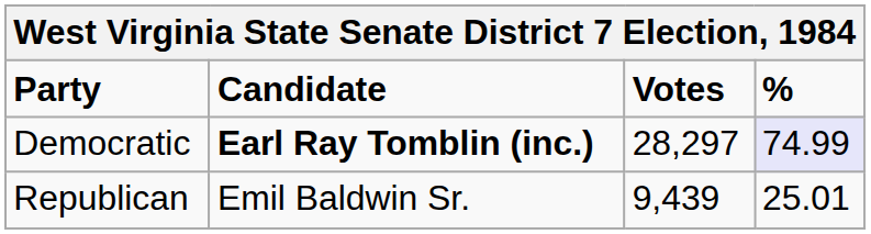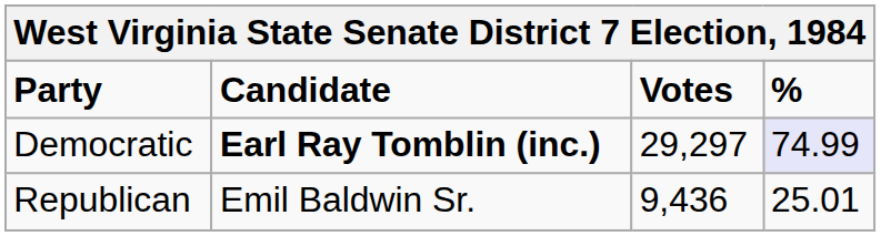 <table class="wikitable">
 <tr>
 <th colspan="4">West Virginia State Senate District 7 Election, 1984</th>
 </tr>
 <tr>
 <td><strong>Party</strong></td>
 <td><strong>Candidate</strong></td>
 <td><strong>Votes</strong></td>
 <td><strong>%</strong></td>
 </tr>
 <tr>
 <td>Democratic</td>
 <td><strong>Earl Ray Tomblin (inc.)</strong></td>
-<td>28,297</td>
+<td>29,297</td>
 <td style="background: lavender;">74.99</td>
 </tr>
 <tr>
 <td>Republican</td>
 <td>Emil Baldwin Sr.</td>
-<td>9,439</td>
+<td>9,436</td>
 <td>25.01</td>
 </tr>
 </table>
